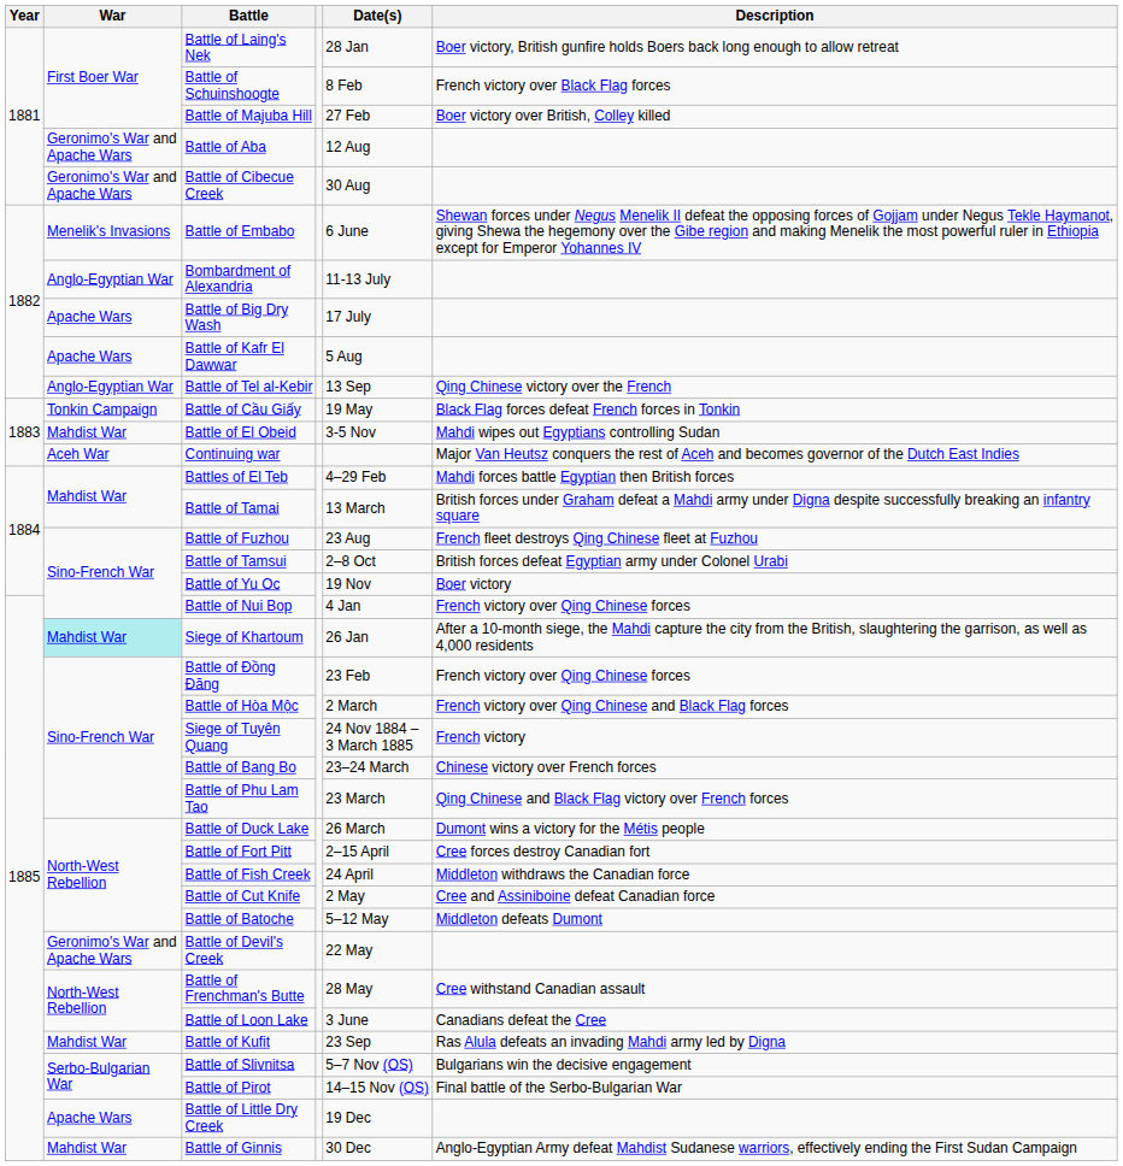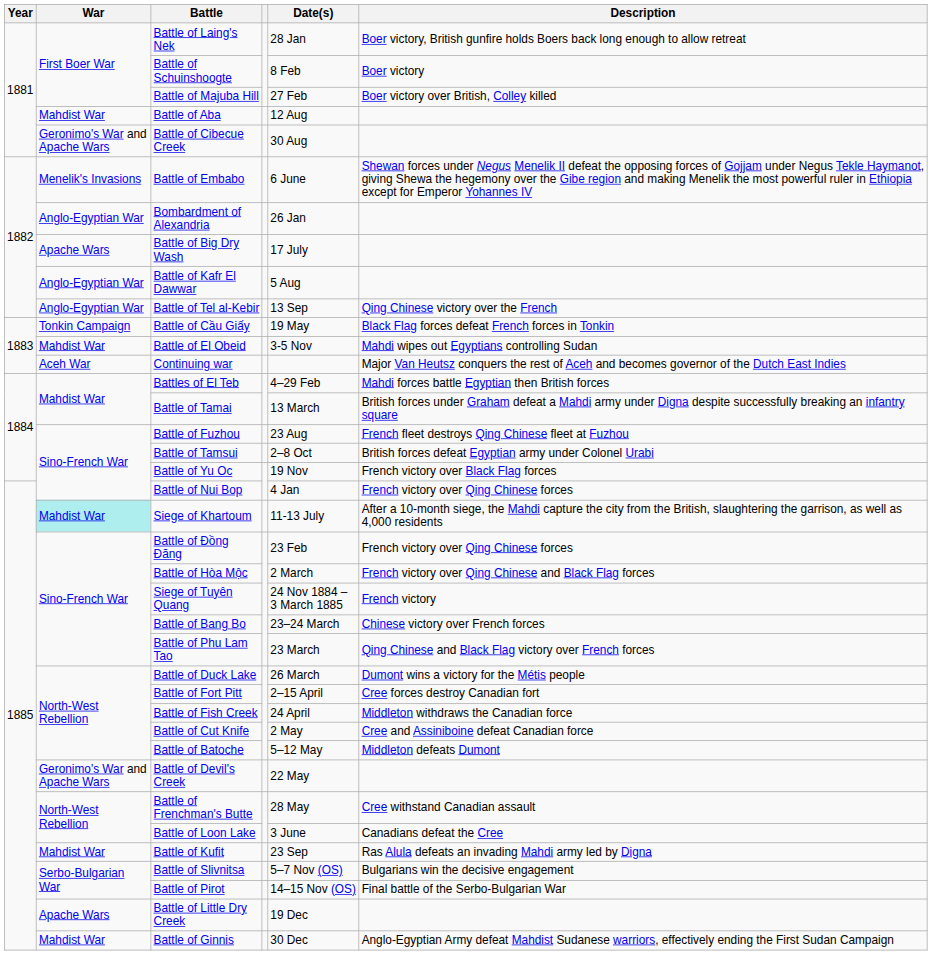 <table class="wikitable sortable">
 <tr>
 <th class="unsortable">Year</th>
 <th>War</th>
 <th class="unsortable">Battle</th>
 <th></th>
 <th>Date(s)</th>
 <th class="unsortable">Description</th>
 </tr>
 <tr>
 <td rowspan="5">1881</td>
 <td rowspan="3"><a href='#'>First Boer War</a></td>
 <td><a href='#'>Battle of Laing's Nek</a></td>
 <td rowspan="3"></td>
 <td>28 Jan</td>
 <td><a href='#'>Boer</a> victory, British gunfire holds Boers back long enough to allow retreat</td>
 </tr>
 <tr>
 <td><a href='#'>Battle of Schuinshoogte</a></td>
 <td>8 Feb</td>
-<td>French victory over <a href='#'>Black Flag</a> forces</td>
+<td><a href='#'>Boer</a> victory</td>
 </tr>
 <tr>
 <td><a href='#'>Battle of Majuba Hill</a></td>
 <td>27 Feb</td>
 <td><a href='#'>Boer</a> victory over British, <a href='#'>Colley</a> killed</td>
 </tr>
 <tr>
-<td><a href='#'>Geronimo's War</a> and <a href='#'>Apache Wars</a></td>
+<td><a href='#'>Mahdist War</a></td>
 <td><a href='#'>Battle of Aba</a></td>
 <td></td>
 <td>12 Aug</td>
 <td></td>
 </tr>
 <tr>
 <td><a href='#'>Geronimo's War</a> and <a href='#'>Apache Wars</a></td>
 <td><a href='#'>Battle of Cibecue Creek</a></td>
 <td></td>
 <td>30 Aug</td>
 <td></td>
 </tr>
 <tr>
 <td rowspan="5">1882</td>
 <td><a href='#'>Menelik's Invasions</a></td>
 <td><a href='#'>Battle of Embabo</a></td>
 <td></td>
 <td>6 June</td>
 <td><a href='#'>Shewan</a> forces under <em><a href='#'>Negus</a></em> <a href='#'>Menelik II</a> defeat the opposing forces of <a href='#'>Gojjam</a> under Negus <a href='#'>Tekle Haymanot</a>, giving Shewa the hegemony over the <a href='#'>Gibe region</a> and making Menelik the most powerful ruler in <a href='#'>Ethiopia</a> except for Emperor <a href='#'>Yohannes IV</a></td>
 </tr>
 <tr>
 <td><a href='#'>Anglo-Egyptian War</a></td>
 <td><a href='#'>Bombardment of Alexandria</a></td>
 <td></td>
-<td>11-13 July</td>
+<td>26 Jan</td>
 <td></td>
 </tr>
 <tr>
 <td><a href='#'>Apache Wars</a></td>
 <td><a href='#'>Battle of Big Dry Wash</a></td>
 <td></td>
 <td>17 July</td>
 <td></td>
 </tr>
 <tr>
-<td><a href='#'>Apache Wars</a></td>
+<td><a href='#'>Anglo-Egyptian War</a></td>
 <td><a href='#'>Battle of Kafr El Dawwar</a></td>
 <td></td>
 <td>5 Aug</td>
 <td></td>
 </tr>
 <tr>
 <td><a href='#'>Anglo-Egyptian War</a></td>
 <td><a href='#'>Battle of Tel al-Kebir</a></td>
 <td></td>
 <td>13 Sep</td>
 <td><a href='#'>Qing Chinese</a> victory over the <a href='#'>French</a></td>
 </tr>
 <tr>
 <td rowspan="3">1883</td>
 <td><a href='#'>Tonkin Campaign</a></td>
 <td><a href='#'>Battle of Cầu Giấy</a></td>
 <td></td>
 <td>19 May</td>
 <td><a href='#'>Black Flag</a> forces defeat <a href='#'>French</a> forces in <a href='#'>Tonkin</a></td>
 </tr>
 <tr>
 <td><a href='#'>Mahdist War</a></td>
 <td><a href='#'>Battle of El Obeid</a></td>
 <td></td>
 <td>3-5 Nov</td>
 <td><a href='#'>Mahdi</a> wipes out <a href='#'>Egyptians</a> controlling Sudan</td>
 </tr>
 <tr>
 <td><a href='#'>Aceh War</a></td>
 <td><a href='#'>Continuing war</a></td>
 <td></td>
 <td></td>
 <td>Major <a href='#'>Van Heutsz</a> conquers the rest of <a href='#'>Aceh</a> and becomes governor of the <a href='#'>Dutch East Indies</a></td>
 </tr>
 <tr>
 <td rowspan="5">1884</td>
 <td rowspan="2"><a href='#'>Mahdist War</a></td>
 <td><a href='#'>Battles of El Teb</a></td>
 <td rowspan="2"></td>
 <td>4–29 Feb</td>
 <td><a href='#'>Mahdi</a> forces battle <a href='#'>Egyptian</a> then British forces</td>
 </tr>
 <tr>
 <td><a href='#'>Battle of Tamai</a></td>
 <td>13 March</td>
 <td>British forces under <a href='#'>Graham</a> defeat a <a href='#'>Mahdi</a> army under <a href='#'>Digna</a> despite successfully breaking an <a href='#'>infantry square</a></td>
 </tr>
 <tr>
 <td rowspan="4"><a href='#'>Sino-French War</a></td>
 <td><a href='#'>Battle of Fuzhou</a></td>
 <td></td>
 <td>23 Aug</td>
 <td><a href='#'>French</a> fleet destroys <a href='#'>Qing Chinese</a> fleet at <a href='#'>Fuzhou</a></td>
 </tr>
 <tr>
 <td><a href='#'>Battle of Tamsui</a></td>
 <td></td>
 <td>2–8 Oct</td>
 <td>British forces defeat <a href='#'>Egyptian</a> army under Colonel <a href='#'>Urabi</a></td>
 </tr>
 <tr>
 <td><a href='#'>Battle of Yu Oc</a></td>
 <td rowspan="2"></td>
 <td>19 Nov</td>
-<td><a href='#'>Boer</a> victory</td>
+<td>French victory over <a href='#'>Black Flag</a> forces</td>
 </tr>
 <tr>
 <td rowspan="20">1885</td>
 <td><a href='#'>Battle of Nui Bop</a></td>
 <td>4 Jan</td>
 <td><a href='#'>French</a> victory over <a href='#'>Qing Chinese</a> forces</td>
 </tr>
 <tr>
 <td style="background: paleturquoise;"><a href='#'>Mahdist War</a></td>
 <td><a href='#'>Siege of Khartoum</a></td>
 <td></td>
-<td>26 Jan</td>
+<td>11-13 July</td>
 <td>After a 10-month siege, the <a href='#'>Mahdi</a> capture the city from the British, slaughtering the garrison, as well as 4,000 residents</td>
 </tr>
 <tr>
 <td rowspan="5"><a href='#'>Sino-French War</a></td>
 <td><a href='#'>Battle of Đồng Đăng</a></td>
 <td rowspan="5"></td>
 <td>23 Feb</td>
 <td>French victory over <a href='#'>Qing Chinese</a> forces</td>
 </tr>
 <tr>
 <td><a href='#'>Battle of Hòa Mộc</a></td>
 <td>2 March</td>
 <td><a href='#'>French</a> victory over <a href='#'>Qing Chinese</a> and <a href='#'>Black Flag</a> forces</td>
 </tr>
 <tr>
 <td><a href='#'>Siege of Tuyên Quang</a></td>
 <td>24 Nov 1884 – 3 March 1885</td>
 <td><a href='#'>French</a> victory</td>
 </tr>
 <tr>
 <td><a href='#'>Battle of Bang Bo</a></td>
 <td>23–24 March</td>
 <td><a href='#'>Chinese</a> victory over French forces</td>
 </tr>
 <tr>
 <td><a href='#'>Battle of Phu Lam Tao</a></td>
 <td>23 March</td>
 <td><a href='#'>Qing Chinese</a> and <a href='#'>Black Flag</a> victory over <a href='#'>French</a> forces</td>
 </tr>
 <tr>
 <td rowspan="5"><a href='#'>North-West Rebellion</a></td>
 <td><a href='#'>Battle of Duck Lake</a></td>
 <td rowspan="5"></td>
 <td>26 March</td>
 <td><a href='#'>Dumont</a> wins a victory for the <a href='#'>Métis</a> people</td>
 </tr>
 <tr>
 <td><a href='#'>Battle of Fort Pitt</a></td>
 <td>2–15 April</td>
 <td><a href='#'>Cree</a> forces destroy Canadian fort</td>
 </tr>
 <tr>
 <td><a href='#'>Battle of Fish Creek</a></td>
 <td>24 April</td>
 <td><a href='#'>Middleton</a> withdraws the Canadian force</td>
 </tr>
 <tr>
 <td><a href='#'>Battle of Cut Knife</a></td>
 <td>2 May</td>
 <td><a href='#'>Cree</a> and <a href='#'>Assiniboine</a> defeat Canadian force</td>
 </tr>
 <tr>
 <td><a href='#'>Battle of Batoche</a></td>
 <td>5–12 May</td>
 <td><a href='#'>Middleton</a> defeats <a href='#'>Dumont</a></td>
 </tr>
 <tr>
 <td><a href='#'>Geronimo's War</a> and <a href='#'>Apache Wars</a></td>
 <td><a href='#'>Battle of Devil's Creek</a></td>
 <td></td>
 <td>22 May</td>
 <td></td>
 </tr>
 <tr>
 <td rowspan="2"><a href='#'>North-West Rebellion</a></td>
 <td><a href='#'>Battle of Frenchman's Butte</a></td>
 <td rowspan="2"></td>
 <td>28 May</td>
 <td><a href='#'>Cree</a> withstand Canadian assault</td>
 </tr>
 <tr>
 <td><a href='#'>Battle of Loon Lake</a></td>
 <td>3 June</td>
 <td>Canadians defeat the <a href='#'>Cree</a></td>
 </tr>
 <tr>
 <td><a href='#'>Mahdist War</a></td>
 <td><a href='#'>Battle of Kufit</a></td>
 <td></td>
 <td>23 Sep</td>
 <td>Ras <a href='#'>Alula</a> defeats an invading <a href='#'>Mahdi</a> army led by <a href='#'>Digna</a></td>
 </tr>
 <tr>
 <td rowspan="2"><a href='#'>Serbo-Bulgarian War</a></td>
 <td><a href='#'>Battle of Slivnitsa</a></td>
 <td></td>
 <td>5–7 Nov <a href='#'>(OS)</a></td>
 <td>Bulgarians win the decisive engagement</td>
 </tr>
 <tr>
 <td><a href='#'>Battle of Pirot</a></td>
 <td></td>
 <td>14–15 Nov <a href='#'>(OS)</a></td>
 <td>Final battle of the Serbo-Bulgarian War</td>
 </tr>
 <tr>
 <td><a href='#'>Apache Wars</a></td>
 <td><a href='#'>Battle of Little Dry Creek</a></td>
 <td></td>
 <td>19 Dec</td>
 <td></td>
 </tr>
 <tr>
 <td><a href='#'>Mahdist War</a></td>
 <td><a href='#'>Battle of Ginnis</a></td>
 <td></td>
 <td>30 Dec</td>
 <td>Anglo-Egyptian Army defeat <a href='#'>Mahdist</a> Sudanese <a href='#'>warriors</a>, effectively ending the First Sudan Campaign</td>
 </tr>
 </table>
